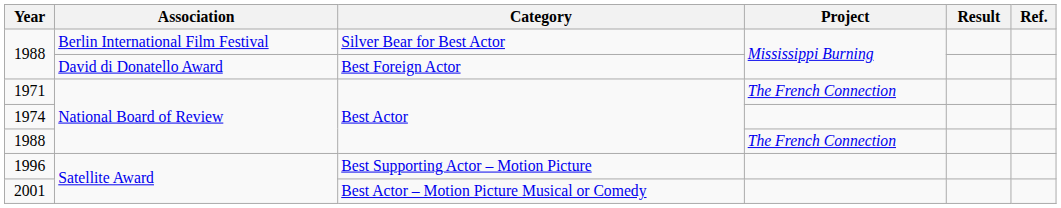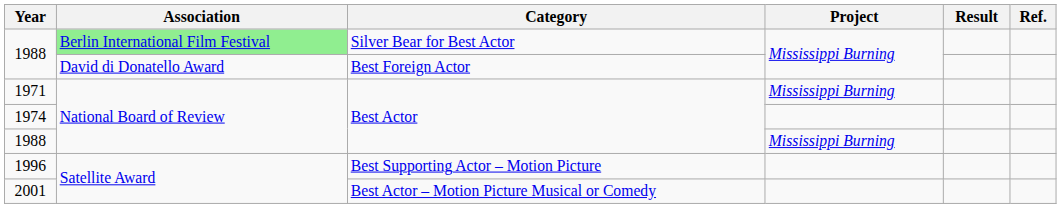 <table width="85%" class="wikitable">
 <tr>
 <th>Year</th>
 <th>Association</th>
 <th>Category</th>
 <th>Project</th>
 <th>Result</th>
 <th>Ref.</th>
 </tr>
 <tr>
 <td style="text-align:center;", rowspan="2">1988</td>
-<td><a href='#'>Berlin International Film Festival</a></td>
+<td style="background: lightgreen;"><a href='#'>Berlin International Film Festival</a></td>
 <td><a href='#'>Silver Bear for Best Actor</a></td>
 <td rowspan="2"><em><a href='#'>Mississippi Burning</a></em></td>
 <td></td>
 <td style="text-align:center;"></td>
 </tr>
 <tr>
 <td><a href='#'>David di Donatello Award</a></td>
 <td><a href='#'>Best Foreign Actor</a></td>
 <td></td>
 <td style="text-align:center;"></td>
 </tr>
 <tr>
 <td style="text-align:center;">1971</td>
 <td rowspan=3><a href='#'>National Board of Review</a></td>
 <td rowspan="3"><a href='#'>Best Actor</a></td>
-<td><em><a href='#'>The French Connection</a></em></td>
+<td><em><a href='#'>Mississippi Burning</a></em></td>
 <td></td>
 <td style="text-align:center;"></td>
 </tr>
 <tr>
 <td style="text-align:center;">1974</td>
 <td><em></em></td>
 <td></td>
 <td style="text-align:center;"></td>
 </tr>
 <tr>
 <td style="text-align:center;">1988</td>
-<td><em><a href='#'>The French Connection</a></em></td>
+<td><em><a href='#'>Mississippi Burning</a></em></td>
 <td></td>
 <td style="text-align:center;"></td>
 </tr>
 <tr>
 <td style="text-align:center;">1996</td>
 <td rowspan=2><a href='#'>Satellite Award</a></td>
 <td><a href='#'>Best Supporting Actor – Motion Picture</a></td>
 <td><em></em></td>
 <td></td>
 <td style="text-align:center;"></td>
 </tr>
 <tr>
 <td style="text-align:center;">2001</td>
 <td><a href='#'>Best Actor – Motion Picture Musical or Comedy</a></td>
 <td><em></em></td>
 <td></td>
 <td style="text-align:center;"></td>
 </tr>
 </table>
